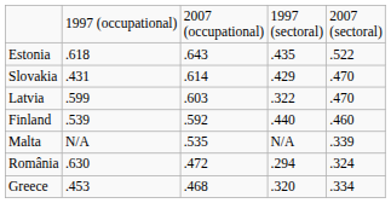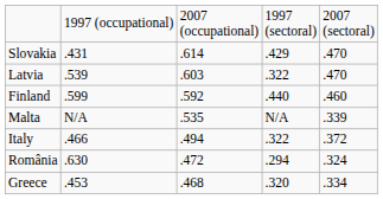 <table class="wikitable">
 <tr>
 <td></td>
 <td>1997 (occupational)</td>
 <td>2007<br>(occupational)</td>
 <td>1997<br>(sectoral)</td>
 <td>2007<br>(sectoral)</td>
-</tr>
-<tr>
-<td>Estonia</td>
-<td>.618</td>
-<td>.643</td>
-<td>.435</td>
-<td>.522</td>
 </tr>
 <tr>
 <td>Slovakia</td>
 <td>.431</td>
 <td>.614</td>
 <td>.429</td>
 <td>.470</td>
 </tr>
 <tr>
 <td>Latvia</td>
-<td>.599</td>
+<td>.539</td>
 <td>.603</td>
 <td>.322</td>
 <td>.470</td>
 </tr>
 <tr>
 <td>Finland</td>
-<td>.539</td>
+<td>.599</td>
 <td>.592</td>
 <td>.440</td>
 <td>.460</td>
 </tr>
 <tr>
 <td>Malta</td>
 <td>N/A</td>
 <td>.535</td>
 <td>N/A</td>
 <td>.339</td>
+</tr>
+<tr>
+<td>Italy</td>
+<td>.466</td>
+<td>.494</td>
+<td>.322</td>
+<td>.372</td>
 </tr>
 <tr>
 <td>România</td>
 <td>.630</td>
 <td>.472</td>
 <td>.294</td>
 <td>.324</td>
 </tr>
 <tr>
 <td>Greece</td>
 <td>.453</td>
 <td>.468</td>
 <td>.320</td>
 <td>.334</td>
 </tr>
 </table>
